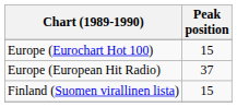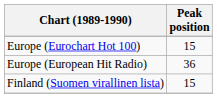 <table class="wikitable sortable">
 <tr>
 <th align="left">Chart (1989-1990)</th>
 <th align="center">Peak<br>position</th>
 </tr>
 <tr>
 </tr>
 <tr>
 </tr>
 <tr>
 <td>Europe (<a href='#'>Eurochart Hot 100</a>)</td>
 <td align="center">15</td>
 </tr>
 <tr>
 <td>Europe (European Hit Radio)</td>
-<td align="center">37</td>
+<td align="center">36</td>
 </tr>
 <tr>
 <td>Finland (<a href='#'>Suomen virallinen lista</a>)</td>
 <td align="center">15</td>
 </tr>
 <tr>
 </tr>
 <tr>
 </tr>
 <tr>
 </tr>
 <tr>
 </tr>
 <tr>
 </tr>
 </table>
